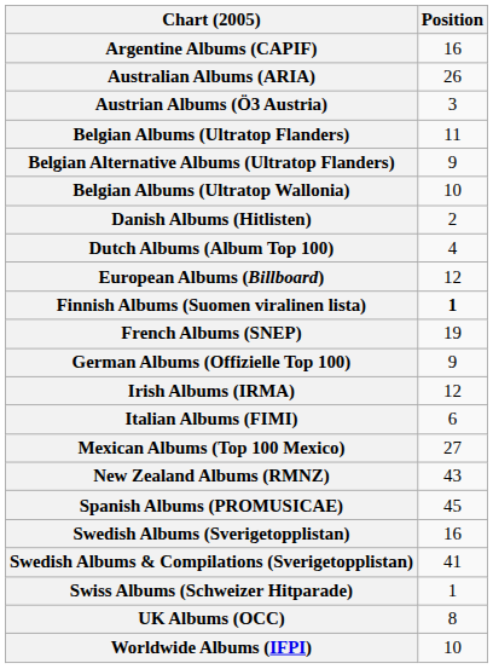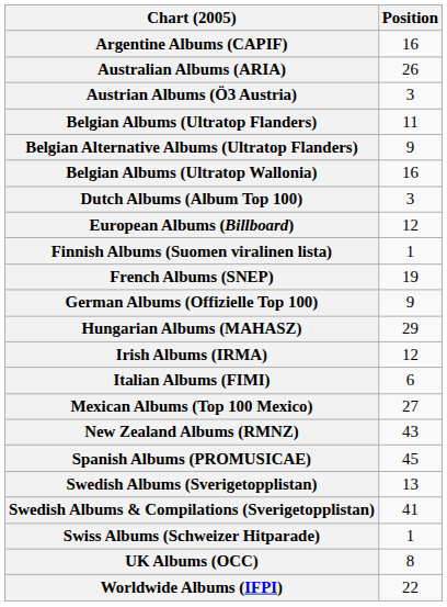 <table class="wikitable sortable plainrowheaders">
 <tr>
 <th>Chart (2005)</th>
 <th>Position</th>
 </tr>
 <tr>
 <th scope="row">Argentine Albums (CAPIF)</th>
 <td align="center">16</td>
 </tr>
 <tr>
 <th scope="row">Australian Albums (ARIA)</th>
 <td align="center">26</td>
 </tr>
 <tr>
 <th scope="row">Austrian Albums (Ö3 Austria)</th>
 <td align="center">3</td>
 </tr>
 <tr>
 <th scope="row">Belgian Albums (Ultratop Flanders)</th>
 <td align="center">11</td>
 </tr>
 <tr>
 <th scope="row">Belgian Alternative Albums (Ultratop Flanders)</th>
 <td align="center">9</td>
 </tr>
 <tr>
 <th scope="row">Belgian Albums (Ultratop Wallonia)</th>
-<td align="center">10</td>
-</tr>
-<tr>
-<th scope="row">Danish Albums (Hitlisten)</th>
-<td align="center">2</td>
+<td align="center">16</td>
 </tr>
 <tr>
 <th scope="row">Dutch Albums (Album Top 100)</th>
-<td align="center">4</td>
+<td align="center">3</td>
 </tr>
 <tr>
 <th scope="row">European Albums (<em>Billboard</em>)</th>
 <td align="center">12</td>
 </tr>
 <tr>
 <th scope="row">Finnish Albums (Suomen viralinen lista)</th>
-<td align="center"><strong>1</strong></td>
+<td align="center">1</td>
 </tr>
 <tr>
 <th scope="row">French Albums (SNEP)</th>
 <td align="center">19</td>
 </tr>
 <tr>
 <th scope="row">German Albums (Offizielle Top 100)</th>
 <td align="center">9</td>
+</tr>
+<tr>
+<th scope="row">Hungarian Albums (MAHASZ)</th>
+<td align="center">29</td>
 </tr>
 <tr>
 <th scope="row">Irish Albums (IRMA)</th>
 <td align="center">12</td>
 </tr>
 <tr>
 <th scope="row">Italian Albums (FIMI)</th>
 <td align="center">6</td>
 </tr>
 <tr>
 <th scope="row">Mexican Albums (Top 100 Mexico)</th>
 <td align="center">27</td>
 </tr>
 <tr>
 <th scope="row">New Zealand Albums (RMNZ)</th>
 <td align="center">43</td>
 </tr>
 <tr>
 <th scope="row">Spanish Albums (PROMUSICAE)</th>
 <td align="center">45</td>
 </tr>
 <tr>
 <th scope="row">Swedish Albums (Sverigetopplistan)</th>
-<td align="center">16</td>
+<td align="center">13</td>
 </tr>
 <tr>
 <th scope="row">Swedish Albums & Compilations (Sverigetopplistan)</th>
 <td align="center">41</td>
 </tr>
 <tr>
 <th scope="row">Swiss Albums (Schweizer Hitparade)</th>
 <td align="center">1</td>
 </tr>
 <tr>
 <th scope="row">UK Albums (OCC)</th>
 <td align="center">8</td>
 </tr>
 <tr>
 <th scope="row">Worldwide Albums (<a href='#'>IFPI</a>)</th>
-<td align="center">10</td>
+<td align="center">22</td>
 </tr>
 </table>
